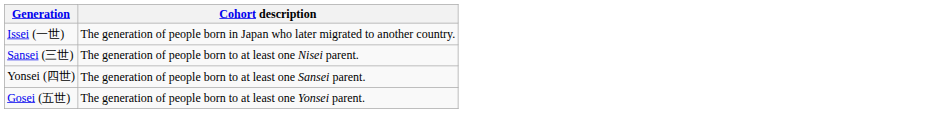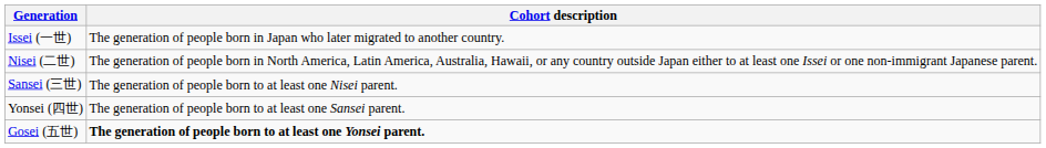 <table class="wikitable ">
 <tr>
 <th><a href='#'>Generation</a></th>
 <th><a href='#'>Cohort</a> description</th>
 </tr>
 <tr>
 <td><a href='#'>Issei</a> (一世)</td>
 <td>The generation of people born in Japan who later migrated to another country.</td>
+</tr>
+<tr>
+<td><a href='#'>Nisei</a> (二世)</td>
+<td>The generation of people born in North America, Latin America, Australia, Hawaii, or any country outside Japan either to at least one <em>Issei</em> or one non-immigrant Japanese parent.</td>
 </tr>
 <tr>
 <td><a href='#'>Sansei</a> (三世)</td>
 <td>The generation of people born to at least one <em>Nisei</em> parent.</td>
 </tr>
 <tr>
 <td>Yonsei (四世)</td>
 <td>The generation of people born to at least one <em>Sansei</em> parent.</td>
 </tr>
 <tr>
 <td><a href='#'>Gosei</a> (五世)</td>
-<td>The generation of people born to at least one <em>Yonsei</em> parent.</td>
+<td><strong>The generation of people born to at least one <em>Yonsei</em> parent.</strong></td>
 </tr>
 </table>
